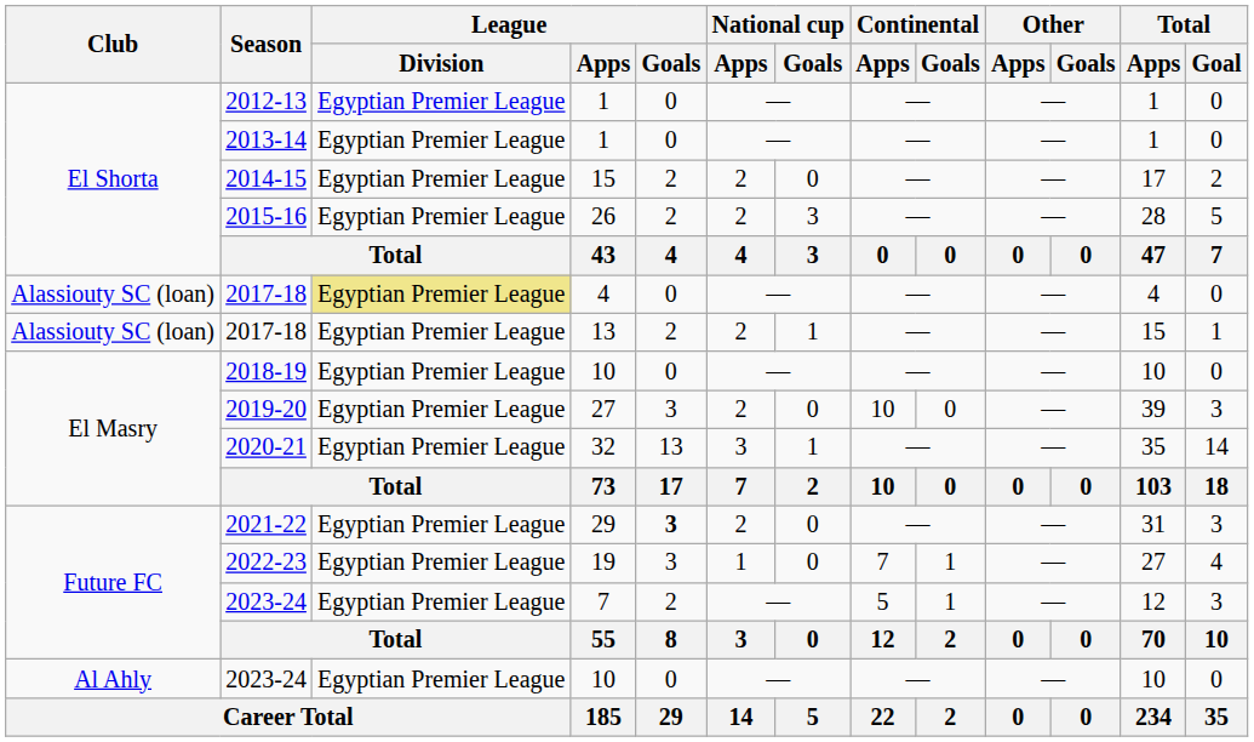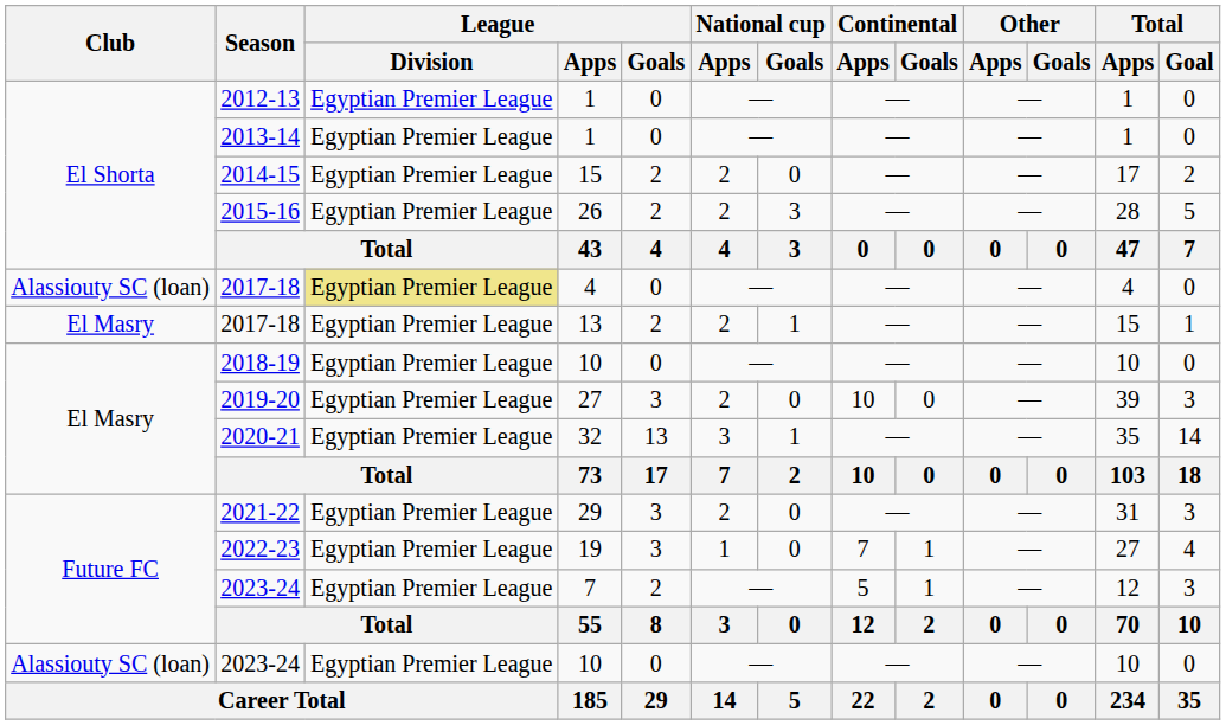 <table class="wikitable" style="text-align:center">
 <tr>
 <th rowspan="2">Club</th>
 <th rowspan="2">Season</th>
 <th colspan="3">League</th>
 <th colspan="2">National cup</th>
 <th colspan="2">Continental</th>
 <th colspan="2">Other</th>
 <th colspan="2">Total</th>
 </tr>
 <tr>
 <th>Division</th>
 <th>Apps</th>
 <th>Goals</th>
 <th>Apps</th>
 <th>Goals</th>
 <th>Apps</th>
 <th>Goals</th>
 <th>Apps</th>
 <th>Goals</th>
 <th>Apps</th>
 <th>Goal</th>
 </tr>
 <tr>
 <td rowspan="5"><a href='#'>El Shorta</a></td>
 <td><a href='#'>2012-13</a></td>
 <td><a href='#'>Egyptian Premier League</a></td>
 <td>1</td>
 <td>0</td>
 <td colspan="2">—</td>
 <td colspan="2">—</td>
 <td colspan="2">—</td>
 <td>1</td>
 <td>0</td>
 </tr>
 <tr>
 <td><a href='#'>2013-14</a></td>
 <td>Egyptian Premier League</td>
 <td>1</td>
 <td>0</td>
 <td colspan="2">—</td>
 <td colspan="2">—</td>
 <td colspan="2">—</td>
 <td>1</td>
 <td>0</td>
 </tr>
 <tr>
 <td><a href='#'>2014-15</a></td>
 <td>Egyptian Premier League</td>
 <td>15</td>
 <td>2</td>
 <td>2</td>
 <td>0</td>
 <td colspan="2">—</td>
 <td colspan="2">—</td>
 <td>17</td>
 <td>2</td>
 </tr>
 <tr>
 <td><a href='#'>2015-16</a></td>
 <td>Egyptian Premier League</td>
 <td>26</td>
 <td>2</td>
 <td>2</td>
 <td>3</td>
 <td colspan="2">—</td>
 <td colspan="2">—</td>
 <td>28</td>
 <td>5</td>
 </tr>
 <tr>
 <th colspan="2">Total</th>
 <th>43</th>
 <th>4</th>
 <th>4</th>
 <th>3</th>
 <th>0</th>
 <th>0</th>
 <th>0</th>
 <th>0</th>
 <th>47</th>
 <th>7</th>
 </tr>
 <tr>
 <td><a href='#'>Alassiouty SC</a> (loan)</td>
 <td><a href='#'>2017-18</a></td>
 <td style="background: khaki;">Egyptian Premier League</td>
 <td>4</td>
 <td>0</td>
 <td colspan="2">—</td>
 <td colspan="2">—</td>
 <td colspan="2">—</td>
 <td>4</td>
 <td>0</td>
 </tr>
 <tr>
-<td><a href='#'>Alassiouty SC</a> (loan)</td>
+<td><a href='#'>El Masry</a></td>
 <td>2017-18</td>
 <td>Egyptian Premier League</td>
 <td>13</td>
 <td>2</td>
 <td>2</td>
 <td>1</td>
 <td colspan="2">—</td>
 <td colspan="2">—</td>
 <td>15</td>
 <td>1</td>
 </tr>
 <tr>
 <td rowspan="4">El Masry</td>
 <td><a href='#'>2018-19</a></td>
 <td>Egyptian Premier League</td>
 <td>10</td>
 <td>0</td>
 <td colspan="2">—</td>
 <td colspan="2">—</td>
 <td colspan="2">—</td>
 <td>10</td>
 <td>0</td>
 </tr>
 <tr>
 <td><a href='#'>2019-20</a></td>
 <td>Egyptian Premier League</td>
 <td>27</td>
 <td>3</td>
 <td>2</td>
 <td>0</td>
 <td>10</td>
 <td>0</td>
 <td colspan="2">—</td>
 <td>39</td>
 <td>3</td>
 </tr>
 <tr>
 <td><a href='#'>2020-21</a></td>
 <td>Egyptian Premier League</td>
 <td>32</td>
 <td>13</td>
 <td>3</td>
 <td>1</td>
 <td colspan="2">—</td>
 <td colspan="2">—</td>
 <td>35</td>
 <td>14</td>
 </tr>
 <tr>
 <th colspan="2">Total</th>
 <th>73</th>
 <th>17</th>
 <th>7</th>
 <th>2</th>
 <th>10</th>
 <th>0</th>
 <th>0</th>
 <th>0</th>
 <th>103</th>
 <th>18</th>
 </tr>
 <tr>
 <td rowspan="4"><a href='#'>Future FC</a></td>
 <td><a href='#'>2021-22</a></td>
 <td>Egyptian Premier League</td>
 <td>29</td>
-<td><strong>3</strong></td>
+<td>3</td>
 <td>2</td>
 <td>0</td>
 <td colspan="2">—</td>
 <td colspan="2">—</td>
 <td>31</td>
 <td>3</td>
 </tr>
 <tr>
 <td><a href='#'>2022-23</a></td>
 <td>Egyptian Premier League</td>
 <td>19</td>
 <td>3</td>
 <td>1</td>
 <td>0</td>
 <td>7</td>
 <td>1</td>
 <td colspan="2">—</td>
 <td>27</td>
 <td>4</td>
 </tr>
 <tr>
 <td><a href='#'>2023-24</a></td>
 <td>Egyptian Premier League</td>
 <td>7</td>
 <td>2</td>
 <td colspan="2">—</td>
 <td>5</td>
 <td>1</td>
 <td colspan="2">—</td>
 <td>12</td>
 <td>3</td>
 </tr>
 <tr>
 <th colspan="2">Total</th>
 <th>55</th>
 <th>8</th>
 <th>3</th>
 <th>0</th>
 <th>12</th>
 <th>2</th>
 <th>0</th>
 <th>0</th>
 <th>70</th>
 <th>10</th>
 </tr>
 <tr>
-<td><a href='#'>Al Ahly</a></td>
+<td><a href='#'>Alassiouty SC</a> (loan)</td>
 <td>2023-24</td>
 <td>Egyptian Premier League</td>
 <td>10</td>
 <td>0</td>
 <td colspan="2">—</td>
 <td colspan="2">—</td>
 <td colspan="2">—</td>
 <td>10</td>
 <td>0</td>
 </tr>
 <tr>
 <th colspan="3">Career Total</th>
 <th>185</th>
 <th>29</th>
 <th>14</th>
 <th>5</th>
 <th>22</th>
 <th>2</th>
 <th>0</th>
 <th>0</th>
 <th>234</th>
 <th>35</th>
 </tr>
 </table>
